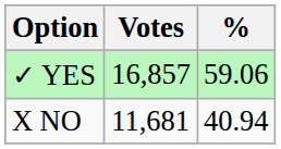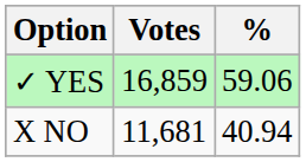 <table class="wikitable">
 <tr>
 <th>Option</th>
 <th>Votes</th>
 <th>%</th>
 </tr>
 <tr>
 <td style=background:#bbf8be>✓ YES</td>
-<td style=background:#bbf8be>16,857</td>
+<td style=background:#bbf8be>16,859</td>
 <td style=background:#bbf8be>59.06</td>
 </tr>
 <tr>
 <td>X NO</td>
 <td>11,681</td>
 <td>40.94</td>
 </tr>
 </table>
